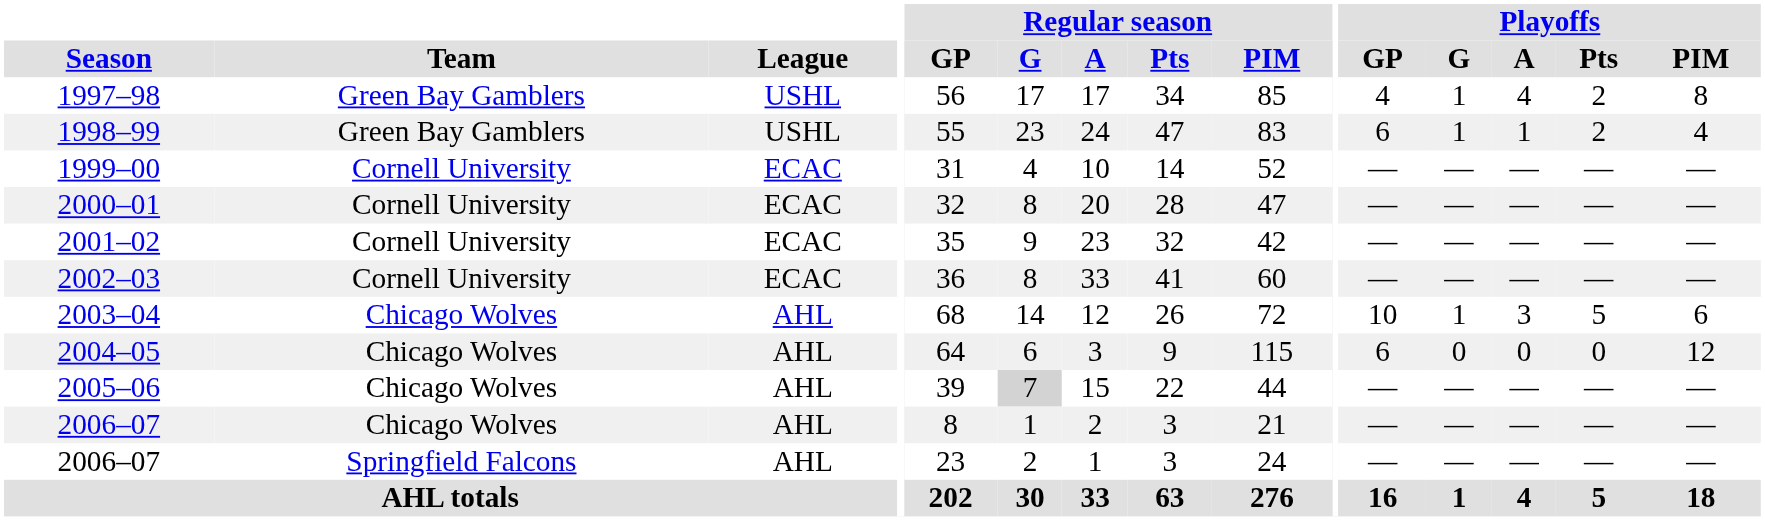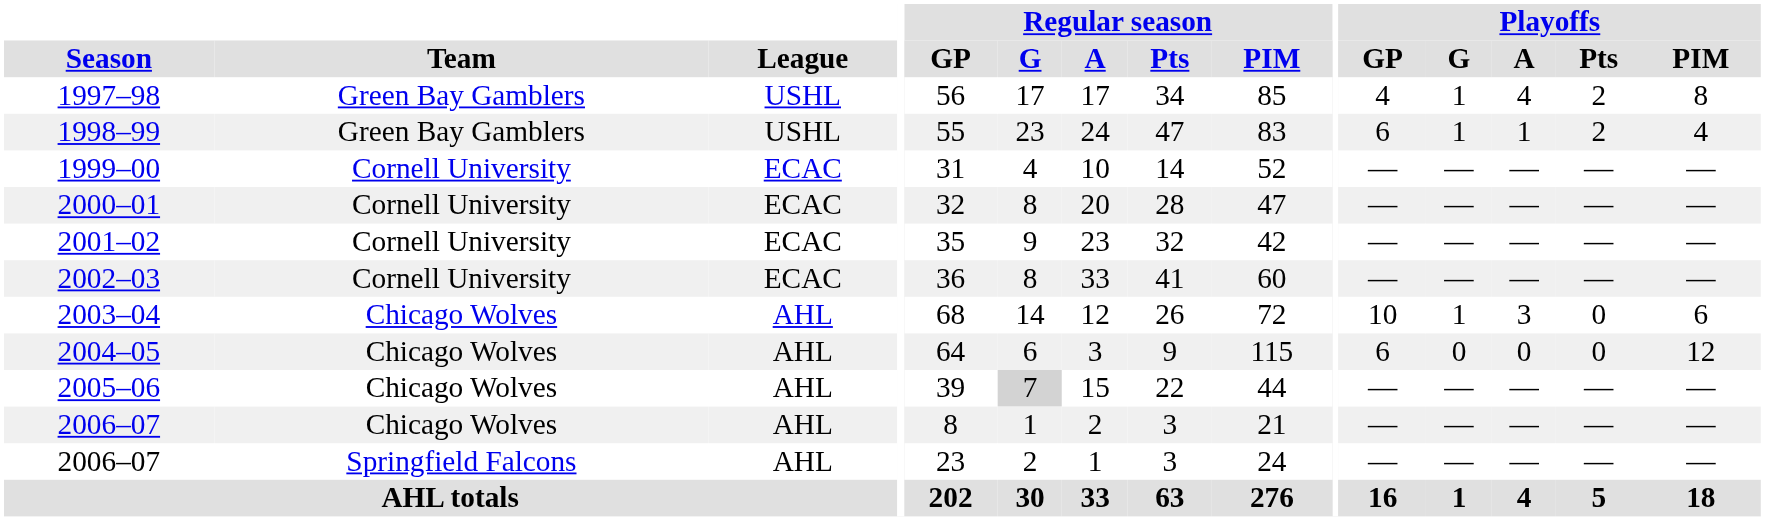 <table border="0" cellpadding="1" cellspacing="0" style="text-align:center; width:60em">
 <tr bgcolor="#e0e0e0">
 <th colspan="3" bgcolor="#ffffff"></th>
 <th rowspan="99" bgcolor="#ffffff"></th>
 <th colspan="5"><a href='#'>Regular season</a></th>
 <th rowspan="99" bgcolor="#ffffff"></th>
 <th colspan="5"><a href='#'>Playoffs</a></th>
 </tr>
 <tr bgcolor="#e0e0e0">
 <th><a href='#'>Season</a></th>
 <th>Team</th>
 <th>League</th>
 <th>GP</th>
 <th><a href='#'>G</a></th>
 <th><a href='#'>A</a></th>
 <th><a href='#'>Pts</a></th>
 <th><a href='#'>PIM</a></th>
 <th>GP</th>
 <th>G</th>
 <th>A</th>
 <th>Pts</th>
 <th>PIM</th>
 </tr>
 <tr>
 <td><a href='#'>1997–98</a></td>
 <td><a href='#'>Green Bay Gamblers</a></td>
 <td><a href='#'>USHL</a></td>
 <td>56</td>
 <td>17</td>
 <td>17</td>
 <td>34</td>
 <td>85</td>
 <td>4</td>
 <td>1</td>
 <td>4</td>
 <td>2</td>
 <td>8</td>
 </tr>
 <tr bgcolor="#f0f0f0">
 <td><a href='#'>1998–99</a></td>
 <td>Green Bay Gamblers</td>
 <td>USHL</td>
 <td>55</td>
 <td>23</td>
 <td>24</td>
 <td>47</td>
 <td>83</td>
 <td>6</td>
 <td>1</td>
 <td>1</td>
 <td>2</td>
 <td>4</td>
 </tr>
 <tr>
 <td><a href='#'>1999–00</a></td>
 <td><a href='#'>Cornell University</a></td>
 <td><a href='#'>ECAC</a></td>
 <td>31</td>
 <td>4</td>
 <td>10</td>
 <td>14</td>
 <td>52</td>
 <td>—</td>
 <td>—</td>
 <td>—</td>
 <td>—</td>
 <td>—</td>
 </tr>
 <tr bgcolor="#f0f0f0">
 <td><a href='#'>2000–01</a></td>
 <td>Cornell University</td>
 <td>ECAC</td>
 <td>32</td>
 <td>8</td>
 <td>20</td>
 <td>28</td>
 <td>47</td>
 <td>—</td>
 <td>—</td>
 <td>—</td>
 <td>—</td>
 <td>—</td>
 </tr>
 <tr>
 <td><a href='#'>2001–02</a></td>
 <td>Cornell University</td>
 <td>ECAC</td>
 <td>35</td>
 <td>9</td>
 <td>23</td>
 <td>32</td>
 <td>42</td>
 <td>—</td>
 <td>—</td>
 <td>—</td>
 <td>—</td>
 <td>—</td>
 </tr>
 <tr bgcolor="#f0f0f0">
 <td><a href='#'>2002–03</a></td>
 <td>Cornell University</td>
 <td>ECAC</td>
 <td>36</td>
 <td>8</td>
 <td>33</td>
 <td>41</td>
 <td>60</td>
 <td>—</td>
 <td>—</td>
 <td>—</td>
 <td>—</td>
 <td>—</td>
 </tr>
 <tr>
 <td><a href='#'>2003–04</a></td>
 <td><a href='#'>Chicago Wolves</a></td>
 <td><a href='#'>AHL</a></td>
 <td>68</td>
 <td>14</td>
 <td>12</td>
 <td>26</td>
 <td>72</td>
 <td>10</td>
 <td>1</td>
 <td>3</td>
-<td>5</td>
+<td>0</td>
 <td>6</td>
 </tr>
 <tr bgcolor="#f0f0f0">
 <td><a href='#'>2004–05</a></td>
 <td>Chicago Wolves</td>
 <td>AHL</td>
 <td>64</td>
 <td>6</td>
 <td>3</td>
 <td>9</td>
 <td>115</td>
 <td>6</td>
 <td>0</td>
 <td>0</td>
 <td>0</td>
 <td>12</td>
 </tr>
 <tr>
 <td><a href='#'>2005–06</a></td>
 <td>Chicago Wolves</td>
 <td>AHL</td>
 <td>39</td>
 <td style="background: lightgrey;">7</td>
 <td>15</td>
 <td>22</td>
 <td>44</td>
 <td>—</td>
 <td>—</td>
 <td>—</td>
 <td>—</td>
 <td>—</td>
 </tr>
 <tr bgcolor="#f0f0f0">
 <td><a href='#'>2006–07</a></td>
 <td>Chicago Wolves</td>
 <td>AHL</td>
 <td>8</td>
 <td>1</td>
 <td>2</td>
 <td>3</td>
 <td>21</td>
 <td>—</td>
 <td>—</td>
 <td>—</td>
 <td>—</td>
 <td>—</td>
 </tr>
 <tr>
 <td>2006–07</td>
 <td><a href='#'>Springfield Falcons</a></td>
 <td>AHL</td>
 <td>23</td>
 <td>2</td>
 <td>1</td>
 <td>3</td>
 <td>24</td>
 <td>—</td>
 <td>—</td>
 <td>—</td>
 <td>—</td>
 <td>—</td>
 </tr>
 <tr bgcolor="#e0e0e0">
 <th colspan="3">AHL totals</th>
 <th>202</th>
 <th>30</th>
 <th>33</th>
 <th>63</th>
 <th>276</th>
 <th>16</th>
 <th>1</th>
 <th>4</th>
 <th>5</th>
 <th>18</th>
 </tr>
 </table>
